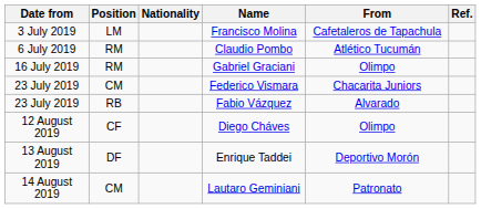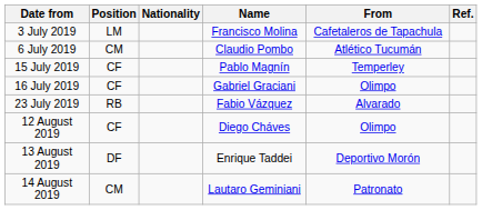 <table class="wikitable" style="text-align:center; font-size:90%; ">
 <tr>
 <th style="background:#; color:#; width:100px;">Date from</th>
 <th style="background:#; color:#; width:50px;">Position</th>
 <th style="background:#; color:#; width:50px;">Nationality</th>
 <th style="background:#; color:#; width:125px;">Name</th>
 <th style="background:#; color:#; width:175px;">From</th>
 <th style="background:#; color:#; width:25px;">Ref.</th>
 </tr>
 <tr>
 <td>3 July 2019</td>
 <td>LM</td>
 <td></td>
 <td><a href='#'>Francisco Molina</a></td>
 <td> <a href='#'>Cafetaleros de Tapachula</a></td>
 <td></td>
 </tr>
 <tr>
 <td>6 July 2019</td>
-<td>RM</td>
+<td>CM</td>
 <td></td>
 <td><a href='#'>Claudio Pombo</a></td>
 <td> <a href='#'>Atlético Tucumán</a></td>
 <td></td>
 </tr>
 <tr>
+<td>15 July 2019</td>
+<td>CF</td>
+<td></td>
+<td><a href='#'>Pablo Magnín</a></td>
+<td> <a href='#'>Temperley</a></td>
+<td></td>
+</tr>
+<tr>
 <td>16 July 2019</td>
-<td>RM</td>
+<td>CF</td>
 <td></td>
 <td><a href='#'>Gabriel Graciani</a></td>
 <td> <a href='#'>Olimpo</a></td>
-<td></td>
-</tr>
-<tr>
-<td>23 July 2019</td>
-<td>CM</td>
-<td></td>
-<td><a href='#'>Federico Vismara</a></td>
-<td> <a href='#'>Chacarita Juniors</a></td>
 <td></td>
 </tr>
 <tr>
 <td>23 July 2019</td>
 <td>RB</td>
 <td></td>
 <td><a href='#'>Fabio Vázquez</a></td>
 <td> <a href='#'>Alvarado</a></td>
 <td></td>
 </tr>
 <tr>
 <td>12 August 2019</td>
 <td>CF</td>
 <td></td>
 <td><a href='#'>Diego Cháves</a></td>
 <td> <a href='#'>Olimpo</a></td>
 <td></td>
 </tr>
 <tr>
 <td>13 August 2019</td>
 <td>DF</td>
 <td></td>
 <td>Enrique Taddei</td>
 <td> <a href='#'>Deportivo Morón</a></td>
 <td></td>
 </tr>
 <tr>
 <td>14 August 2019</td>
 <td>CM</td>
 <td></td>
 <td><a href='#'>Lautaro Geminiani</a></td>
 <td> <a href='#'>Patronato</a></td>
 <td></td>
 </tr>
 </table>
